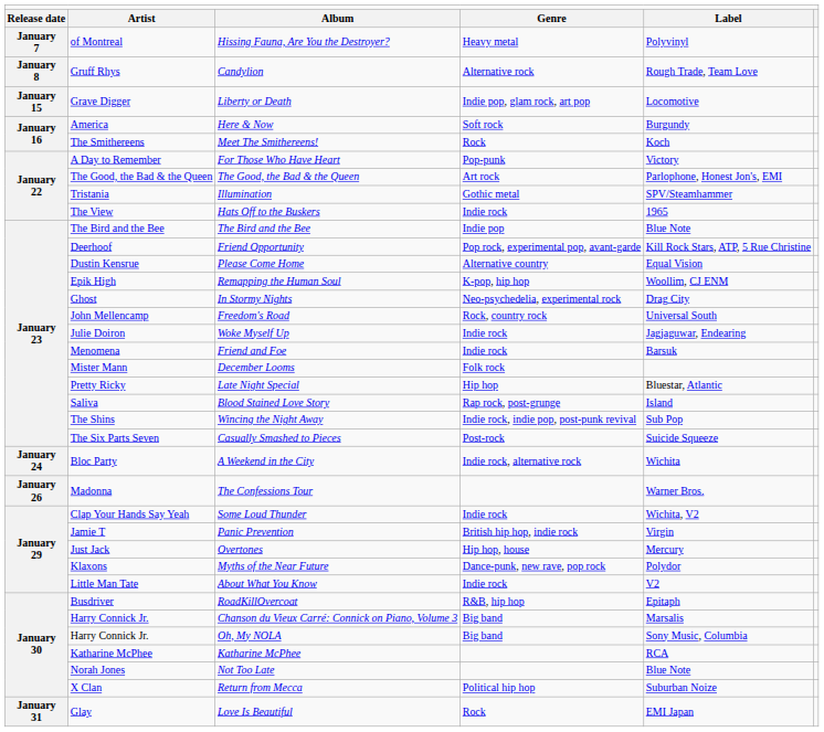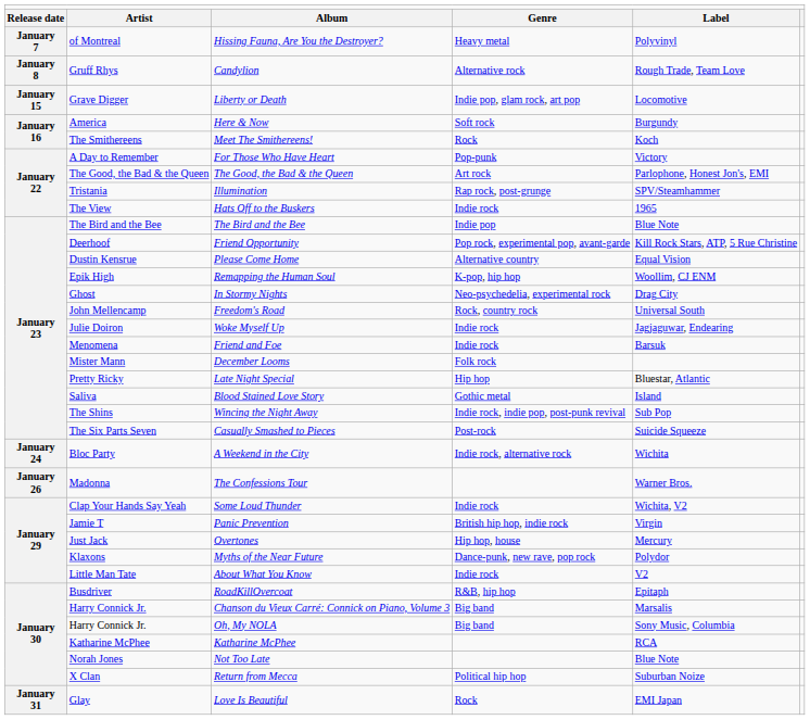 <table class="wikitable plainrowheaders">
 <tr>
 <td colspan="6" style="text-align:center;"></td>
 </tr>
 <tr>
 <th scope="col">Release date</th>
 <th scope="col">Artist</th>
 <th scope="col">Album</th>
 <th scope="col">Genre</th>
 <th scope="col">Label</th>
 <th scope="col"></th>
 </tr>
 <tr>
 <th scope="row" style="text-align:center;">January<br>7</th>
 <td><a href='#'>of Montreal</a></td>
 <td><em><a href='#'>Hissing Fauna, Are You the Destroyer?</a></em></td>
 <td><a href='#'>Heavy metal</a></td>
 <td><a href='#'>Polyvinyl</a></td>
 <td></td>
 </tr>
 <tr>
 <th scope="row" style="text-align:center;">January<br>8</th>
 <td><a href='#'>Gruff Rhys</a></td>
 <td><em><a href='#'>Candylion</a></em></td>
 <td><a href='#'>Alternative rock</a></td>
 <td><a href='#'>Rough Trade</a>, <a href='#'>Team Love</a></td>
 <td></td>
 </tr>
 <tr>
 <th scope="row" style="text-align:center;">January<br>15</th>
 <td><a href='#'>Grave Digger</a></td>
 <td><em><a href='#'>Liberty or Death</a></em></td>
 <td><a href='#'>Indie pop</a>, <a href='#'>glam rock</a>, <a href='#'>art pop</a></td>
 <td><a href='#'>Locomotive</a></td>
 <td></td>
 </tr>
 <tr>
 <th scope="row" rowspan="2" style="text-align:center;">January<br>16</th>
 <td><a href='#'>America</a></td>
 <td><em><a href='#'>Here & Now</a></em></td>
 <td><a href='#'>Soft rock</a></td>
 <td><a href='#'>Burgundy</a></td>
 <td></td>
 </tr>
 <tr>
 <td><a href='#'>The Smithereens</a></td>
 <td><em><a href='#'>Meet The Smithereens!</a></em></td>
 <td><a href='#'>Rock</a></td>
 <td><a href='#'>Koch</a></td>
 <td></td>
 </tr>
 <tr>
 <th scope="row" rowspan="4" style="text-align:center;">January<br>22</th>
 <td><a href='#'>A Day to Remember</a></td>
 <td><em><a href='#'>For Those Who Have Heart</a></em></td>
 <td><a href='#'>Pop-punk</a></td>
 <td><a href='#'>Victory</a></td>
 <td></td>
 </tr>
 <tr>
 <td><a href='#'>The Good, the Bad & the Queen</a></td>
 <td><em><a href='#'>The Good, the Bad & the Queen</a></em></td>
 <td><a href='#'>Art rock</a></td>
 <td><a href='#'>Parlophone</a>, <a href='#'>Honest Jon's</a>, <a href='#'>EMI</a></td>
 <td></td>
 </tr>
 <tr>
 <td><a href='#'>Tristania</a></td>
 <td><em><a href='#'>Illumination</a></em></td>
-<td><a href='#'>Gothic metal</a></td>
+<td><a href='#'>Rap rock</a>, <a href='#'>post-grunge</a></td>
 <td><a href='#'>SPV/Steamhammer</a></td>
 <td></td>
 </tr>
 <tr>
 <td><a href='#'>The View</a></td>
 <td><em><a href='#'>Hats Off to the Buskers</a></em></td>
 <td><a href='#'>Indie rock</a></td>
 <td><a href='#'>1965</a></td>
 <td></td>
 </tr>
 <tr>
 <th scope="row" rowspan="13" style="text-align:center;">January<br>23</th>
 <td><a href='#'>The Bird and the Bee</a></td>
 <td><em><a href='#'>The Bird and the Bee</a></em></td>
 <td><a href='#'>Indie pop</a></td>
 <td><a href='#'>Blue Note</a></td>
 <td></td>
 </tr>
 <tr>
 <td><a href='#'>Deerhoof</a></td>
 <td><em><a href='#'>Friend Opportunity</a></em></td>
 <td><a href='#'>Pop rock</a>, <a href='#'>experimental pop</a>, <a href='#'>avant-garde</a></td>
 <td><a href='#'>Kill Rock Stars</a>, <a href='#'>ATP</a>, <a href='#'>5 Rue Christine</a></td>
 <td></td>
 </tr>
 <tr>
 <td><a href='#'>Dustin Kensrue</a></td>
 <td><em><a href='#'>Please Come Home</a></em></td>
 <td><a href='#'>Alternative country</a></td>
 <td><a href='#'>Equal Vision</a></td>
 <td></td>
 </tr>
 <tr>
 <td><a href='#'>Epik High</a></td>
 <td><em><a href='#'>Remapping the Human Soul</a></em></td>
 <td><a href='#'>K-pop</a>, <a href='#'>hip hop</a></td>
 <td><a href='#'>Woollim</a>, <a href='#'>CJ ENM</a></td>
 <td></td>
 </tr>
 <tr>
 <td><a href='#'>Ghost</a></td>
 <td><em><a href='#'>In Stormy Nights</a></em></td>
 <td><a href='#'>Neo-psychedelia</a>, <a href='#'>experimental rock</a></td>
 <td><a href='#'>Drag City</a></td>
 <td></td>
 </tr>
 <tr>
 <td><a href='#'>John Mellencamp</a></td>
 <td><em><a href='#'>Freedom's Road</a></em></td>
 <td><a href='#'>Rock</a>, <a href='#'>country rock</a></td>
 <td><a href='#'>Universal South</a></td>
 <td></td>
 </tr>
 <tr>
 <td><a href='#'>Julie Doiron</a></td>
 <td><em><a href='#'>Woke Myself Up</a></em></td>
 <td><a href='#'>Indie rock</a></td>
 <td><a href='#'>Jagjaguwar</a>, <a href='#'>Endearing</a></td>
 <td></td>
 </tr>
 <tr>
 <td><a href='#'>Menomena</a></td>
 <td><em><a href='#'>Friend and Foe</a></em></td>
 <td><a href='#'>Indie rock</a></td>
 <td><a href='#'>Barsuk</a></td>
 <td></td>
 </tr>
 <tr>
 <td><a href='#'>Mister Mann</a></td>
 <td><em><a href='#'>December Looms</a></em></td>
 <td><a href='#'>Folk rock</a></td>
 <td></td>
 <td></td>
 </tr>
 <tr>
 <td><a href='#'>Pretty Ricky</a></td>
 <td><em><a href='#'>Late Night Special</a></em></td>
 <td><a href='#'>Hip hop</a></td>
 <td>Bluestar, <a href='#'>Atlantic</a></td>
 <td></td>
 </tr>
 <tr>
 <td><a href='#'>Saliva</a></td>
 <td><em><a href='#'>Blood Stained Love Story</a></em></td>
-<td><a href='#'>Rap rock</a>, <a href='#'>post-grunge</a></td>
+<td><a href='#'>Gothic metal</a></td>
 <td><a href='#'>Island</a></td>
 <td></td>
 </tr>
 <tr>
 <td><a href='#'>The Shins</a></td>
 <td><em><a href='#'>Wincing the Night Away</a></em></td>
 <td><a href='#'>Indie rock</a>, <a href='#'>indie pop</a>, <a href='#'>post-punk revival</a></td>
 <td><a href='#'>Sub Pop</a></td>
 <td></td>
 </tr>
 <tr>
 <td><a href='#'>The Six Parts Seven</a></td>
 <td><em><a href='#'>Casually Smashed to Pieces</a></em></td>
 <td><a href='#'>Post-rock</a></td>
 <td><a href='#'>Suicide Squeeze</a></td>
 <td></td>
 </tr>
 <tr>
 <th scope="row" style="text-align:center;">January<br>24</th>
 <td><a href='#'>Bloc Party</a></td>
 <td><em><a href='#'>A Weekend in the City</a></em></td>
 <td><a href='#'>Indie rock</a>, <a href='#'>alternative rock</a></td>
 <td><a href='#'>Wichita</a></td>
 <td></td>
 </tr>
 <tr>
 <th scope="row" style="text-align:center;">January<br>26</th>
 <td><a href='#'>Madonna</a></td>
 <td><em><a href='#'>The Confessions Tour</a></em></td>
 <td></td>
 <td><a href='#'>Warner Bros.</a></td>
 <td></td>
 </tr>
 <tr>
 <th scope="row" rowspan="5" style="text-align:center;">January<br>29</th>
 <td><a href='#'>Clap Your Hands Say Yeah</a></td>
 <td><em><a href='#'>Some Loud Thunder</a></em></td>
 <td><a href='#'>Indie rock</a></td>
 <td><a href='#'>Wichita</a>, <a href='#'>V2</a></td>
 <td></td>
 </tr>
 <tr>
 <td><a href='#'>Jamie T</a></td>
 <td><em><a href='#'>Panic Prevention</a></em></td>
 <td><a href='#'>British hip hop</a>, <a href='#'>indie rock</a></td>
 <td><a href='#'>Virgin</a></td>
 <td></td>
 </tr>
 <tr>
 <td><a href='#'>Just Jack</a></td>
 <td><em><a href='#'>Overtones</a></em></td>
 <td><a href='#'>Hip hop</a>, <a href='#'>house</a></td>
 <td><a href='#'>Mercury</a></td>
 <td></td>
 </tr>
 <tr>
 <td><a href='#'>Klaxons</a></td>
 <td><em><a href='#'>Myths of the Near Future</a></em></td>
 <td><a href='#'>Dance-punk</a>, <a href='#'>new rave</a>, <a href='#'>pop rock</a></td>
 <td><a href='#'>Polydor</a></td>
 <td></td>
 </tr>
 <tr>
 <td><a href='#'>Little Man Tate</a></td>
 <td><em><a href='#'>About What You Know</a></em></td>
 <td><a href='#'>Indie rock</a></td>
 <td><a href='#'>V2</a></td>
 <td></td>
 </tr>
 <tr>
 <th scope="row" rowspan="6" style="text-align:center;">January<br>30</th>
 <td><a href='#'>Busdriver</a></td>
 <td><em><a href='#'>RoadKillOvercoat</a></em></td>
 <td><a href='#'>R&B</a>, <a href='#'>hip hop</a></td>
 <td><a href='#'>Epitaph</a></td>
 <td></td>
 </tr>
 <tr>
 <td><a href='#'>Harry Connick Jr.</a></td>
 <td><em><a href='#'>Chanson du Vieux Carré: Connick on Piano, Volume 3</a></em></td>
 <td><a href='#'>Big band</a></td>
 <td><a href='#'>Marsalis</a></td>
 <td></td>
 </tr>
 <tr>
 <td>Harry Connick Jr.</td>
 <td><em><a href='#'>Oh, My NOLA</a></em></td>
 <td><a href='#'>Big band</a></td>
 <td><a href='#'>Sony Music</a>, <a href='#'>Columbia</a></td>
 <td></td>
 </tr>
 <tr>
 <td><a href='#'>Katharine McPhee</a></td>
 <td><em><a href='#'>Katharine McPhee</a></em></td>
 <td></td>
 <td><a href='#'>RCA</a></td>
 <td></td>
 </tr>
 <tr>
 <td><a href='#'>Norah Jones</a></td>
 <td><em><a href='#'>Not Too Late</a></em></td>
 <td></td>
 <td><a href='#'>Blue Note</a></td>
 <td></td>
 </tr>
 <tr>
 <td><a href='#'>X Clan</a></td>
 <td><em><a href='#'>Return from Mecca</a></em></td>
 <td><a href='#'>Political hip hop</a></td>
 <td><a href='#'>Suburban Noize</a></td>
 <td></td>
 </tr>
 <tr>
 <th scope="row" style="text-align:center;">January<br>31</th>
 <td><a href='#'>Glay</a></td>
 <td><em><a href='#'>Love Is Beautiful</a></em></td>
 <td><a href='#'>Rock</a></td>
 <td><a href='#'>EMI Japan</a></td>
 <td></td>
 </tr>
 </table>
